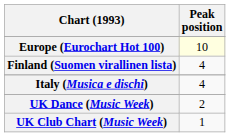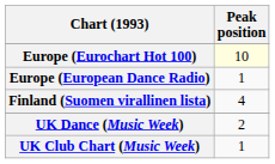 <table class="wikitable sortable plainrowheaders" style="text-align:center">
 <tr>
 <th>Chart (1993)</th>
 <th>Peak<br>position</th>
 </tr>
 <tr>
 </tr>
 <tr>
 </tr>
 <tr>
 </tr>
 <tr>
 <th scope="row">Europe (<a href='#'>Eurochart Hot 100</a>)</th>
 <td style="background: lightyellow;">10</td>
 </tr>
 <tr>
+<th scope="row">Europe (<a href='#'>European Dance Radio</a>)</th>
+<td>1</td>
+</tr>
+<tr>
 <th scope="row">Finland (<a href='#'>Suomen virallinen lista</a>)</th>
 <td>4</td>
 </tr>
 <tr>
 </tr>
 <tr>
-</tr>
-<tr>
-<th scope="row">Italy (<em><a href='#'>Musica e dischi</a></em>)</th>
-<td>4</td>
 </tr>
 <tr>
 </tr>
 <tr>
 </tr>
 <tr>
 </tr>
 <tr>
 </tr>
 <tr>
 </tr>
 <tr>
 <th scope="row"><a href='#'>UK Dance</a> (<em><a href='#'>Music Week</a></em>)</th>
 <td>2</td>
 </tr>
 <tr>
 <th scope="row"><a href='#'>UK Club Chart</a> (<em><a href='#'>Music Week</a></em>)</th>
 <td>1</td>
 </tr>
 </table>
